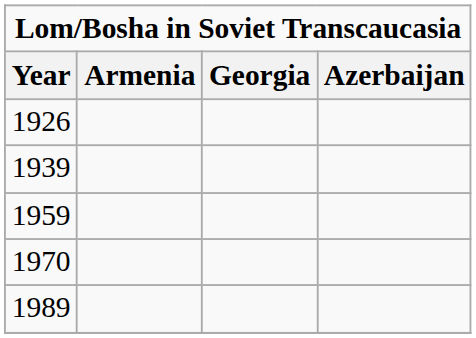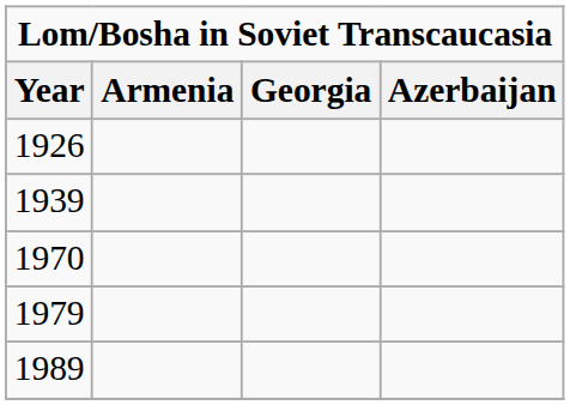 <table class="wikitable" style="float: left; margin-right: 1em;">
 <tr>
 <td colspan="4" style="text-align:center;"><strong>Lom/Bosha in Soviet Transcaucasia</strong></td>
 </tr>
 <tr>
 <th>Year</th>
 <th>Armenia</th>
 <th>Georgia</th>
 <th>Azerbaijan</th>
 </tr>
 <tr>
 <td>1926</td>
 <td></td>
 <td></td>
 <td></td>
 </tr>
 <tr>
 <td>1939</td>
 <td></td>
 <td></td>
 <td></td>
 </tr>
 <tr>
-<td>1959</td>
+<td>1970</td>
 <td></td>
 <td></td>
 <td></td>
 </tr>
 <tr>
-<td>1970</td>
+<td>1979</td>
 <td></td>
 <td></td>
 <td></td>
 </tr>
 <tr>
 <td>1989</td>
 <td></td>
 <td></td>
 <td></td>
 </tr>
 <tr>
 </tr>
 </table>
